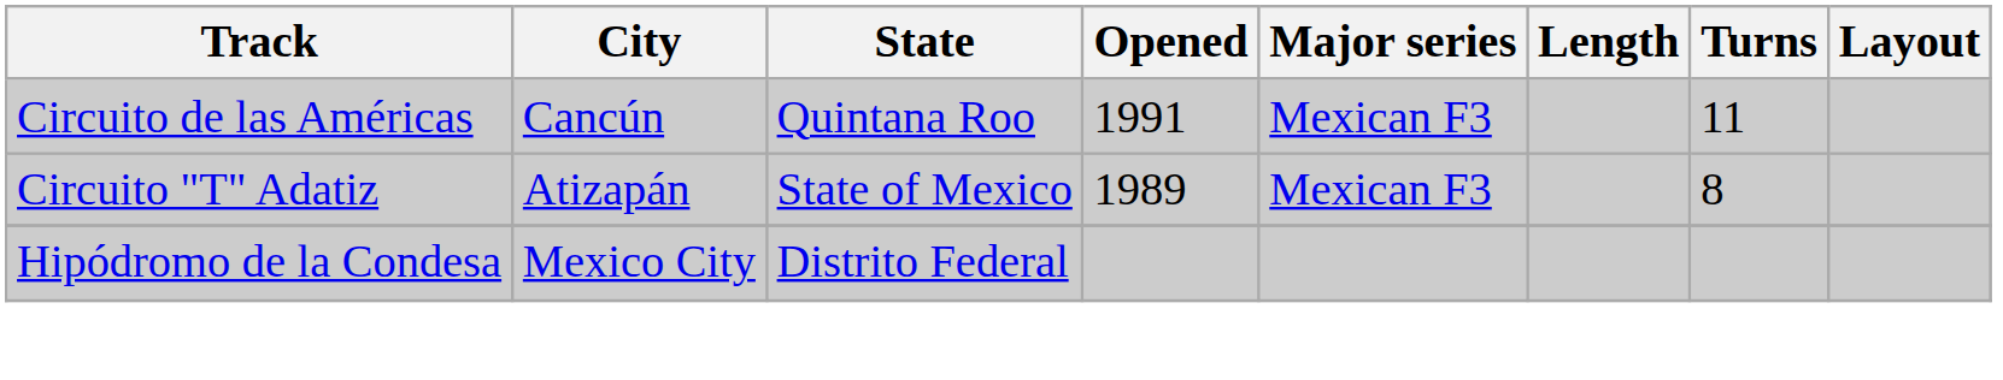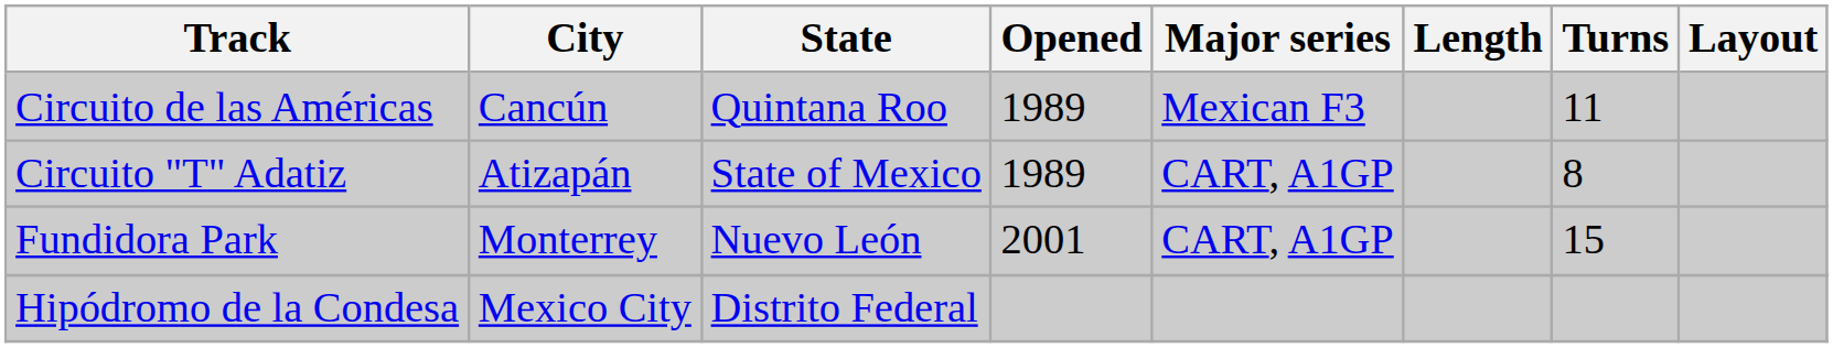 <table class="wikitable sortable">
 <tr>
 <th>Track</th>
 <th>City</th>
 <th>State</th>
 <th>Opened</th>
 <th>Major series</th>
 <th>Length</th>
 <th>Turns</th>
 <th>Layout</th>
 </tr>
 <tr style="background:#cccccc;">
 <td><a href='#'>Circuito de las Américas</a></td>
 <td><a href='#'>Cancún</a></td>
 <td><a href='#'>Quintana Roo</a></td>
-<td>1991</td>
+<td>1989</td>
 <td><a href='#'>Mexican F3</a></td>
 <td></td>
 <td>11</td>
 <td></td>
 </tr>
 <tr style="background:#cccccc;">
 <td><a href='#'>Circuito "T" Adatiz</a></td>
 <td><a href='#'>Atizapán</a></td>
 <td><a href='#'>State of Mexico</a></td>
 <td>1989</td>
-<td><a href='#'>Mexican F3</a></td>
+<td><a href='#'>CART</a>, <a href='#'>A1GP</a></td>
 <td></td>
 <td>8</td>
+<td></td>
+</tr>
+<tr style="background:#cccccc;">
+<td><a href='#'>Fundidora Park</a></td>
+<td><a href='#'>Monterrey</a></td>
+<td><a href='#'>Nuevo León</a></td>
+<td>2001</td>
+<td><a href='#'>CART</a>, <a href='#'>A1GP</a></td>
+<td></td>
+<td>15</td>
 <td></td>
 </tr>
 <tr>
 </tr>
 <tr style="background:#cccccc;">
 <td><a href='#'>Hipódromo de la Condesa</a></td>
 <td><a href='#'>Mexico City</a></td>
 <td><a href='#'>Distrito Federal</a></td>
 <td></td>
 <td></td>
 <td></td>
 <td></td>
 <td></td>
 </tr>
 <tr>
 </tr>
 </table>
